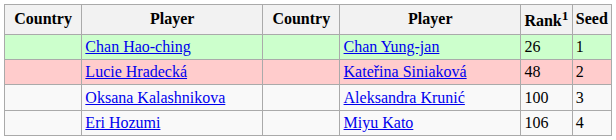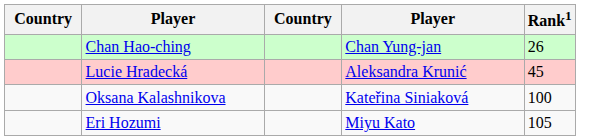 <table class="sortable wikitable">
 <tr>
 <th width="70">Country</th>
 <th width="175">Player</th>
 <th width="70">Country</th>
 <th width="175">Player</th>
 <th>Rank<sup>1</sup></th>
-<th>Seed</th>
 </tr>
 <tr style="background:#cfc;">
 <td></td>
 <td><a href='#'>Chan Hao-ching</a></td>
 <td></td>
 <td><a href='#'>Chan Yung-jan</a></td>
 <td>26</td>
-<td>1</td>
 </tr>
 <tr style="background:#fcc;">
 <td></td>
 <td><a href='#'>Lucie Hradecká</a></td>
 <td></td>
-<td><a href='#'>Kateřina Siniaková</a></td>
-<td>48</td>
-<td>2</td>
+<td><a href='#'>Aleksandra Krunić</a></td>
+<td>45</td>
 </tr>
 <tr>
 <td></td>
 <td><a href='#'>Oksana Kalashnikova</a></td>
 <td></td>
-<td><a href='#'>Aleksandra Krunić</a></td>
+<td><a href='#'>Kateřina Siniaková</a></td>
 <td>100</td>
-<td>3</td>
 </tr>
 <tr>
 <td></td>
 <td><a href='#'>Eri Hozumi</a></td>
 <td></td>
 <td><a href='#'>Miyu Kato</a></td>
-<td>106</td>
-<td>4</td>
+<td>105</td>
 </tr>
 </table>
